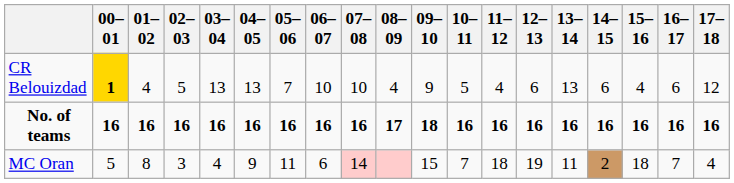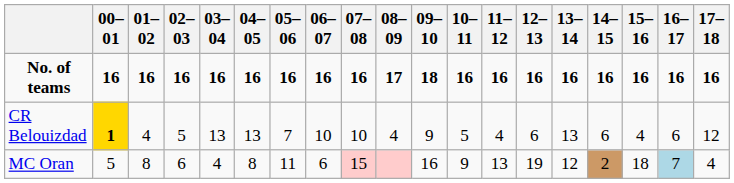 <table border=1  bordercolor="#CCCCCC" class=wikitable style="font-size:90%;">
 <tr align=LEFT valign=CENTER>
 <th></th>
 <th>00–01</th>
 <th>01–02</th>
 <th>02–03</th>
 <th>03–04</th>
 <th>04–05</th>
 <th>05–06</th>
 <th>06–07</th>
 <th>07–08</th>
 <th>08–09</th>
 <th>09–10</th>
 <th>10–11</th>
 <th>11–12</th>
 <th>12–13</th>
 <th>13–14</th>
 <th>14–15</th>
 <th>15–16</th>
 <th>16–17</th>
 <th>17–18</th>
-</tr>
-<tr align=CENTER valign=BOTTOM>
-<td align=LEFT><a href='#'>CR Belouizdad</a></td>
-<td bgcolor=gold><strong>1</strong></td>
-<td>4</td>
-<td>5</td>
-<td>13</td>
-<td>13</td>
-<td>7</td>
-<td>10</td>
-<td>10</td>
-<td>4</td>
-<td>9</td>
-<td>5</td>
-<td>4</td>
-<td>6</td>
-<td>13</td>
-<td>6</td>
-<td>4</td>
-<td>6</td>
-<td>12</td>
 </tr>
 <tr align=CENTER>
 <td><strong>No. of teams</strong></td>
 <td><strong>16</strong></td>
 <td><strong>16</strong></td>
 <td><strong>16</strong></td>
 <td><strong>16</strong></td>
 <td><strong>16</strong></td>
 <td><strong>16</strong></td>
 <td><strong>16</strong></td>
 <td><strong>16</strong></td>
 <td><strong>17</strong></td>
 <td><strong>18</strong></td>
 <td><strong>16</strong></td>
 <td><strong>16</strong></td>
 <td><strong>16</strong></td>
 <td><strong>16</strong></td>
 <td><strong>16</strong></td>
 <td><strong>16</strong></td>
 <td><strong>16</strong></td>
 <td><strong>16</strong></td>
 </tr>
 <tr align=CENTER valign=BOTTOM>
+<td align=LEFT><a href='#'>CR Belouizdad</a></td>
+<td bgcolor=gold><strong>1</strong></td>
+<td>4</td>
+<td>5</td>
+<td>13</td>
+<td>13</td>
+<td>7</td>
+<td>10</td>
+<td>10</td>
+<td>4</td>
+<td>9</td>
+<td>5</td>
+<td>4</td>
+<td>6</td>
+<td>13</td>
+<td>6</td>
+<td>4</td>
+<td>6</td>
+<td>12</td>
+</tr>
+<tr align=CENTER valign=BOTTOM>
 <td align=LEFT><a href='#'>MC Oran</a></td>
 <td>5</td>
 <td>8</td>
-<td>3</td>
+<td>6</td>
 <td>4</td>
-<td>9</td>
+<td>8</td>
 <td>11</td>
 <td>6</td>
-<td bgcolor=#FFCCCC>14</td>
+<td bgcolor=#FFCCCC>15</td>
 <td bgcolor=#FFCCCC></td>
-<td>15</td>
-<td>7</td>
-<td>18</td>
+<td>16</td>
+<td>9</td>
+<td>13</td>
 <td>19</td>
-<td>11</td>
+<td>12</td>
 <td bgcolor=#cc9966>2</td>
 <td>18</td>
-<td>7</td>
+<td style="background: lightblue;">7</td>
 <td>4</td>
 </tr>
 </table>
